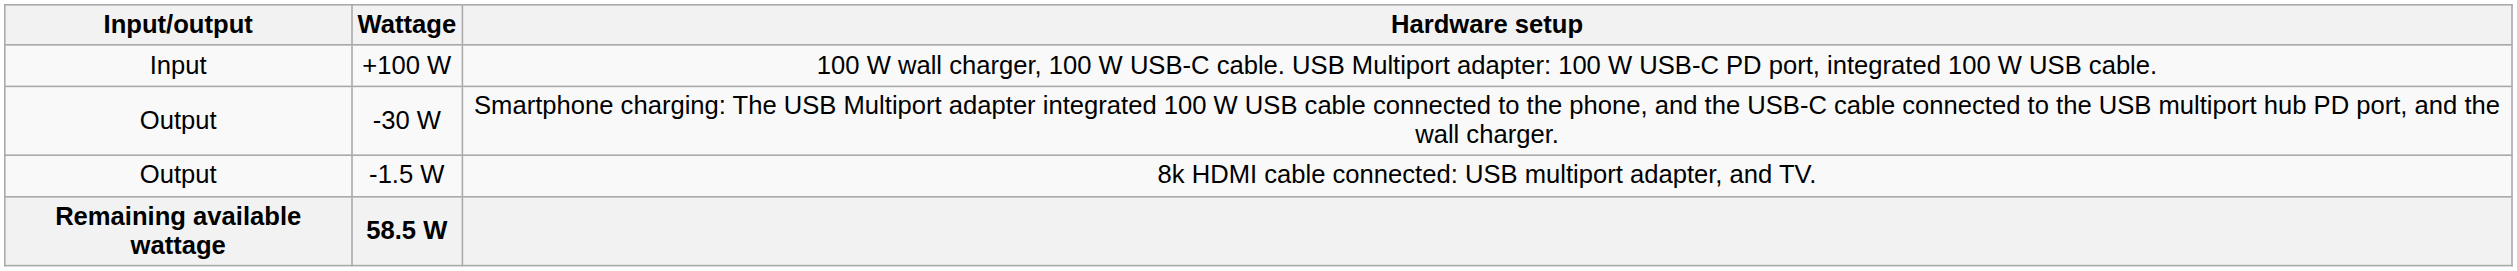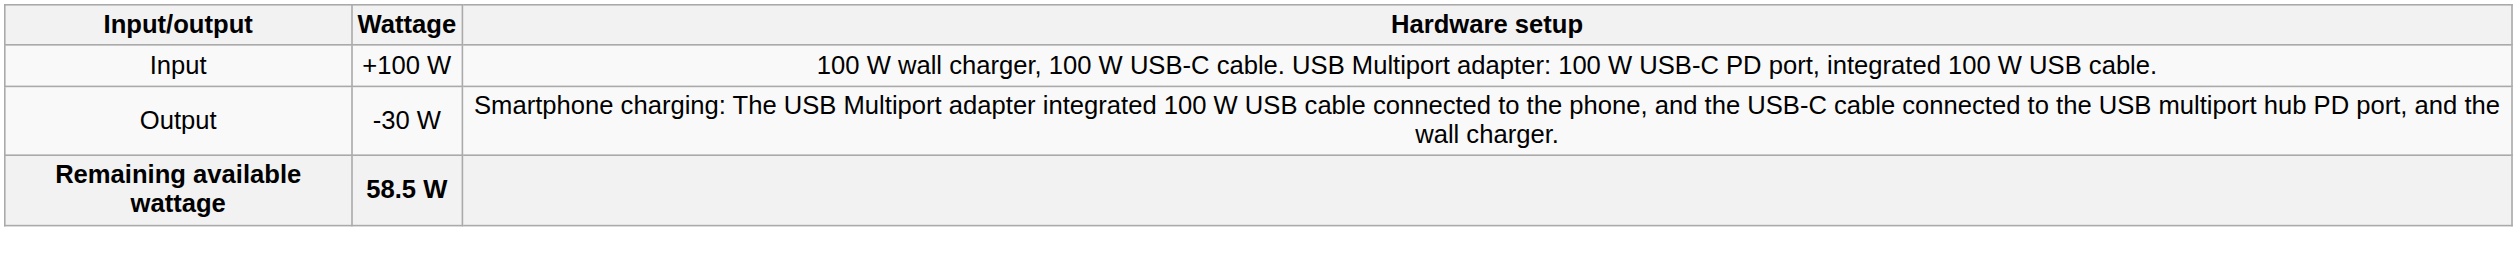 <table class="wikitable sortable" style="width: auto; text-align: center;">
 <tr>
 <th>Input/output</th>
 <th>Wattage</th>
 <th>Hardware setup</th>
 </tr>
 <tr>
 <td>Input</td>
 <td>+100 W</td>
 <td>100 W wall charger, 100 W USB-C cable. USB Multiport adapter: 100 W USB-C PD port, integrated 100 W USB cable.</td>
 </tr>
 <tr>
 <td>Output</td>
 <td>-30 W</td>
 <td>Smartphone charging: The USB Multiport adapter integrated 100 W USB cable connected to the phone, and the USB-C cable connected to the USB multiport hub PD port, and the wall charger.</td>
 </tr>
 <tr>
-<td>Output</td>
-<td>-1.5 W</td>
-<td>8k HDMI cable connected: USB multiport adapter, and TV.</td>
-</tr>
-<tr>
 <th>Remaining available wattage</th>
 <th>58.5 W</th>
 <th></th>
 </tr>
 </table>
